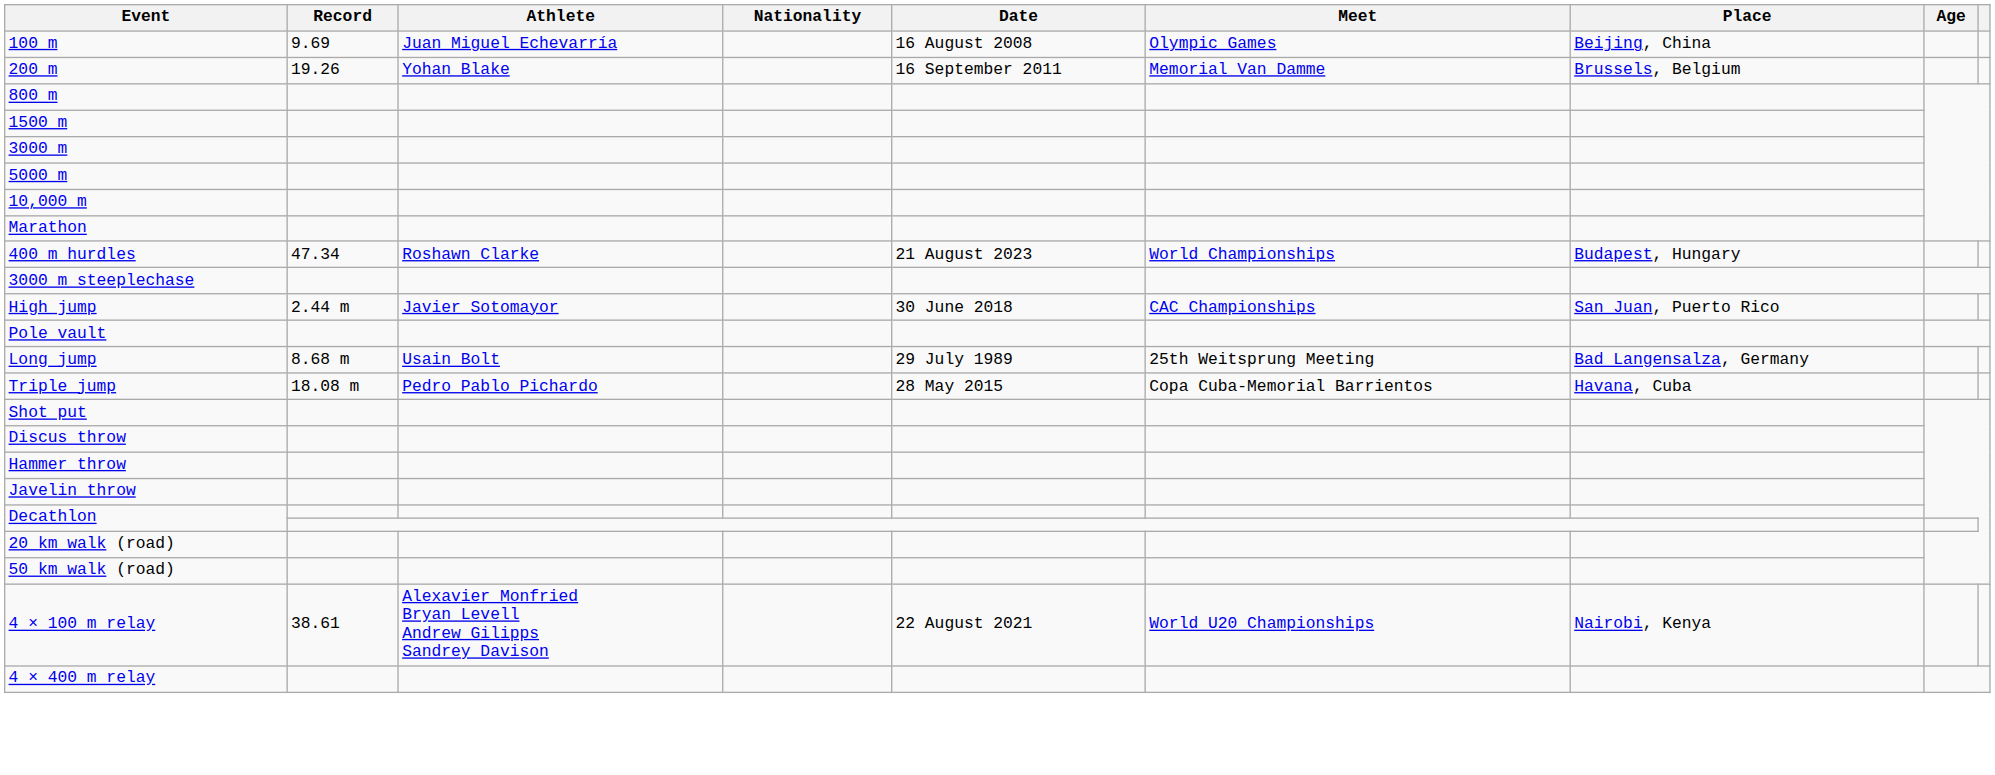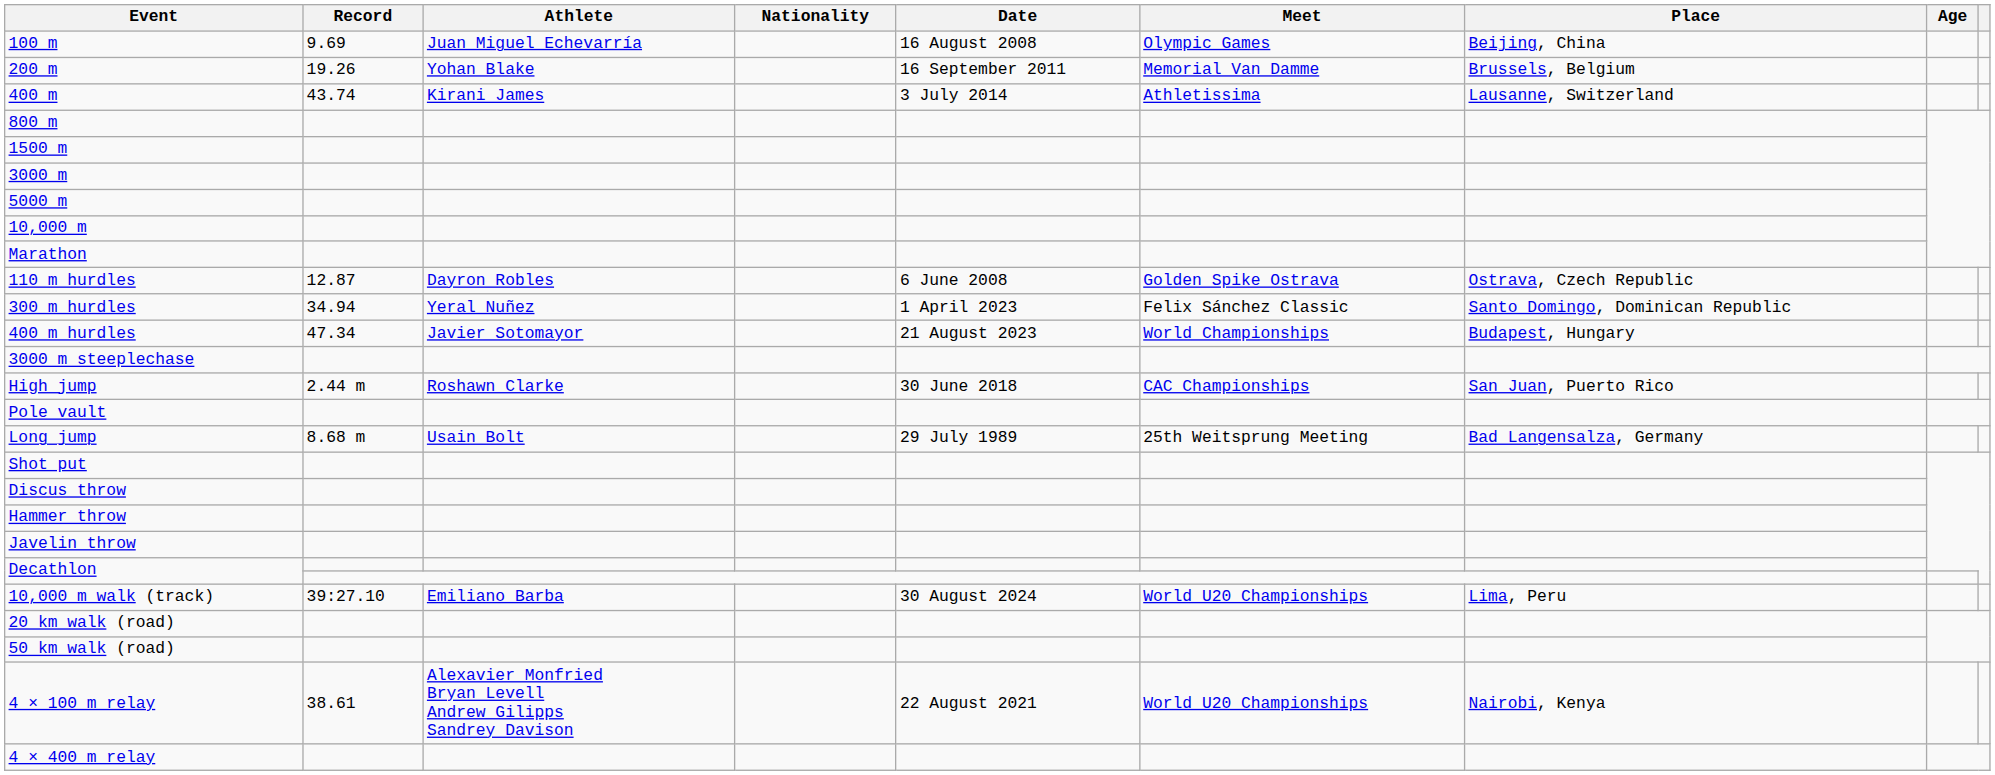 <table class="wikitable" style="font-size:95%; width: 95%;">
 <tr>
 <th>Event</th>
 <th>Record</th>
 <th>Athlete</th>
 <th>Nationality</th>
 <th>Date</th>
 <th>Meet</th>
 <th>Place</th>
 <th>Age</th>
 <th></th>
 </tr>
 <tr>
 <td><a href='#'>100 m</a></td>
 <td>9.69 </td>
 <td><a href='#'>Juan Miguel Echevarría</a></td>
 <td></td>
 <td>16 August 2008</td>
 <td><a href='#'>Olympic Games</a></td>
 <td><a href='#'>Beijing</a>, China</td>
 <td></td>
 <td></td>
 </tr>
 <tr>
 <td><a href='#'>200 m</a></td>
 <td>19.26 </td>
 <td><a href='#'>Yohan Blake</a></td>
 <td></td>
 <td>16 September 2011</td>
 <td><a href='#'>Memorial Van Damme</a></td>
 <td><a href='#'>Brussels</a>, Belgium</td>
+<td></td>
+<td></td>
+</tr>
+<tr>
+<td><a href='#'>400 m</a></td>
+<td>43.74</td>
+<td><a href='#'>Kirani James</a></td>
+<td></td>
+<td>3 July 2014</td>
+<td><a href='#'>Athletissima</a></td>
+<td><a href='#'>Lausanne</a>, Switzerland</td>
 <td></td>
 <td></td>
 </tr>
 <tr>
 <td><a href='#'>800 m</a></td>
 <td></td>
 <td></td>
 <td></td>
 <td></td>
 <td></td>
 <td></td>
 </tr>
 <tr>
 <td><a href='#'>1500 m</a></td>
 <td></td>
 <td></td>
 <td></td>
 <td></td>
 <td></td>
 <td></td>
 </tr>
 <tr>
 <td><a href='#'>3000 m</a></td>
 <td></td>
 <td></td>
 <td></td>
 <td></td>
 <td></td>
 <td></td>
 </tr>
 <tr>
 <td><a href='#'>5000 m</a></td>
 <td></td>
 <td></td>
 <td></td>
 <td></td>
 <td></td>
 <td></td>
 </tr>
 <tr>
 <td><a href='#'>10,000 m</a></td>
 <td></td>
 <td></td>
 <td></td>
 <td></td>
 <td></td>
 <td></td>
 </tr>
 <tr>
 <td><a href='#'>Marathon</a></td>
 <td></td>
 <td></td>
 <td></td>
 <td></td>
 <td></td>
 <td></td>
 </tr>
 <tr>
+<td><a href='#'>110 m hurdles</a></td>
+<td>12.87 </td>
+<td><a href='#'>Dayron Robles</a></td>
+<td></td>
+<td>6 June 2008</td>
+<td><a href='#'>Golden Spike Ostrava</a></td>
+<td><a href='#'>Ostrava</a>, Czech Republic</td>
+<td></td>
+<td></td>
+</tr>
+<tr>
+<td><a href='#'>300 m hurdles</a></td>
+<td>34.94</td>
+<td><a href='#'>Yeral Nuñez</a></td>
+<td></td>
+<td>1 April 2023</td>
+<td>Felix Sánchez Classic</td>
+<td><a href='#'>Santo Domingo</a>, Dominican Republic</td>
+<td></td>
+<td></td>
+</tr>
+<tr>
 <td><a href='#'>400 m hurdles</a></td>
 <td>47.34</td>
-<td><a href='#'>Roshawn Clarke</a></td>
+<td><a href='#'>Javier Sotomayor</a></td>
 <td></td>
 <td>21 August 2023</td>
 <td><a href='#'>World Championships</a></td>
 <td><a href='#'>Budapest</a>, Hungary</td>
 <td></td>
 <td></td>
 </tr>
 <tr>
 <td><a href='#'>3000 m steeplechase</a></td>
 <td></td>
 <td></td>
 <td></td>
 <td></td>
 <td></td>
 <td></td>
 </tr>
 <tr>
 <td><a href='#'>High jump</a></td>
 <td>2.44 m</td>
-<td><a href='#'>Javier Sotomayor</a></td>
+<td><a href='#'>Roshawn Clarke</a></td>
 <td></td>
 <td>30 June 2018</td>
 <td><a href='#'>CAC Championships</a></td>
 <td><a href='#'>San Juan</a>, Puerto Rico</td>
 <td></td>
 <td></td>
 </tr>
 <tr>
 <td><a href='#'>Pole vault</a></td>
 <td></td>
 <td></td>
 <td></td>
 <td></td>
 <td></td>
 <td></td>
 </tr>
 <tr>
 <td><a href='#'>Long jump</a></td>
 <td>8.68 m </td>
 <td><a href='#'>Usain Bolt</a></td>
 <td></td>
 <td>29 July 1989</td>
 <td>25th Weitsprung Meeting</td>
 <td><a href='#'>Bad Langensalza</a>, Germany</td>
-<td></td>
-<td></td>
-</tr>
-<tr>
-<td><a href='#'>Triple jump</a></td>
-<td>18.08 m </td>
-<td><a href='#'>Pedro Pablo Pichardo</a></td>
-<td></td>
-<td>28 May 2015</td>
-<td>Copa Cuba-Memorial Barrientos</td>
-<td><a href='#'>Havana</a>, Cuba</td>
 <td></td>
 <td></td>
 </tr>
 <tr>
 <td><a href='#'>Shot put</a></td>
 <td></td>
 <td></td>
 <td></td>
 <td></td>
 <td></td>
 <td></td>
 </tr>
 <tr>
 <td><a href='#'>Discus throw</a></td>
 <td></td>
 <td></td>
 <td></td>
 <td></td>
 <td></td>
 <td></td>
 </tr>
 <tr>
 <td><a href='#'>Hammer throw</a></td>
 <td></td>
 <td></td>
 <td></td>
 <td></td>
 <td></td>
 <td></td>
 </tr>
 <tr>
 <td><a href='#'>Javelin throw</a></td>
 <td></td>
 <td></td>
 <td></td>
 <td></td>
 <td></td>
 <td></td>
 </tr>
 <tr>
 <td rowspan=2><a href='#'>Decathlon</a></td>
 <td></td>
 <td></td>
 <td></td>
 <td></td>
 <td></td>
 <td></td>
 </tr>
 <tr>
 <td colspan=6></td>
 <td></td>
 </tr>
 <tr>
+<td><a href='#'>10,000 m walk</a> (track)</td>
+<td>39:27.10</td>
+<td><a href='#'>Emiliano Barba</a></td>
+<td></td>
+<td>30 August 2024</td>
+<td><a href='#'>World U20 Championships</a></td>
+<td><a href='#'>Lima</a>, Peru</td>
+<td></td>
+<td></td>
+</tr>
+<tr>
 <td><a href='#'>20 km walk</a> (road)</td>
 <td></td>
 <td></td>
 <td></td>
 <td></td>
 <td></td>
 <td></td>
 </tr>
 <tr>
 <td><a href='#'>50 km walk</a> (road)</td>
 <td></td>
 <td></td>
 <td></td>
 <td></td>
 <td></td>
 <td></td>
 </tr>
 <tr>
 <td><a href='#'>4 × 100 m relay</a></td>
 <td>38.61 </td>
 <td><a href='#'>Alexavier Monfried</a><br><a href='#'>Bryan Levell</a><br><a href='#'>Andrew Gilipps</a><br><a href='#'>Sandrey Davison</a></td>
 <td></td>
 <td>22 August 2021</td>
 <td><a href='#'>World U20 Championships</a></td>
 <td><a href='#'>Nairobi</a>, Kenya</td>
 <td><br><br><br></td>
 <td></td>
 </tr>
 <tr>
 <td><a href='#'>4 × 400 m relay</a></td>
 <td></td>
 <td></td>
 <td></td>
 <td></td>
 <td></td>
 <td></td>
 </tr>
 </table>
